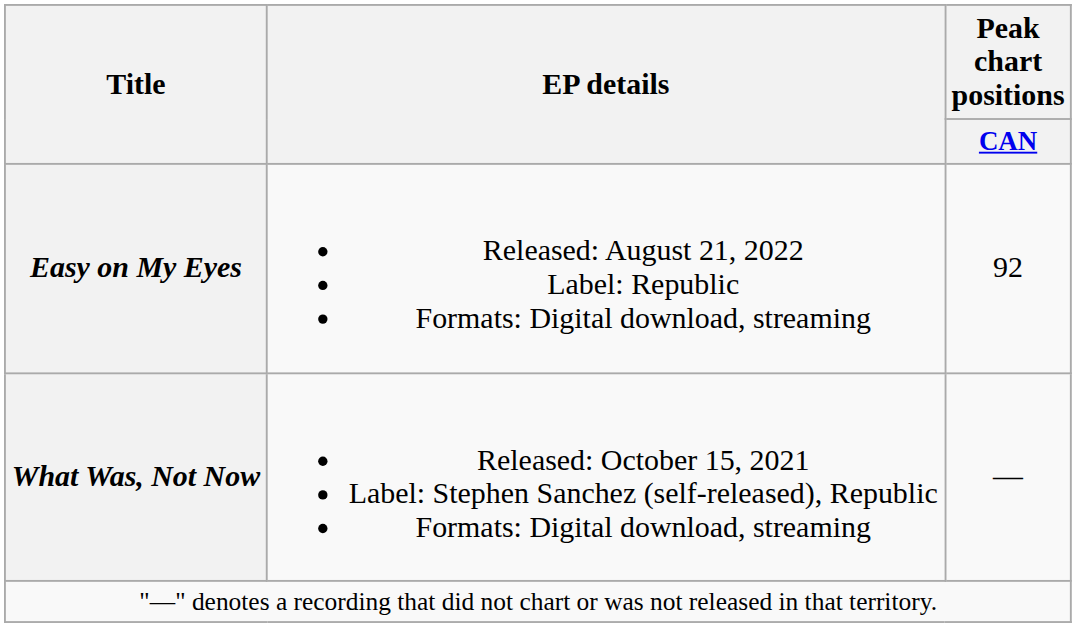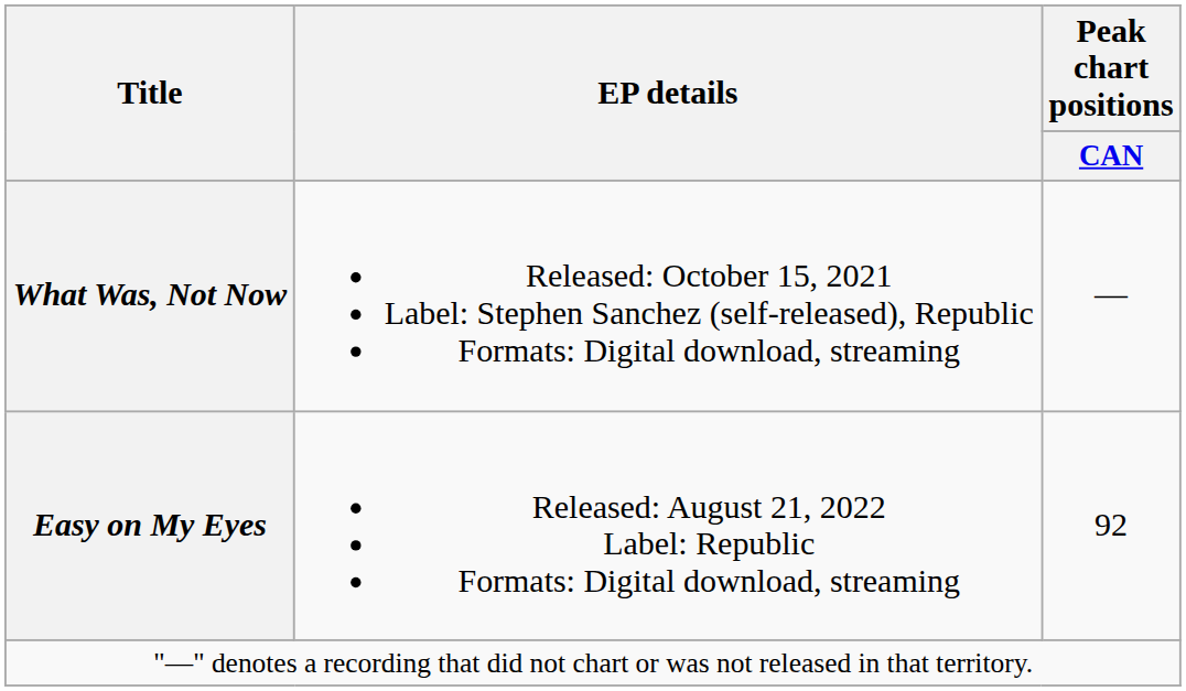 <table class="wikitable plainrowheaders" style="text-align:center;">
 <tr>
 <th scope="col" rowspan="2">Title</th>
 <th scope="col" rowspan="2">EP details</th>
 <th scope="col" colspan="1">Peak chart positions</th>
 </tr>
 <tr>
 <th scope="col" style="width:3em;font-size:90%;"><a href='#'>CAN</a><br></th>
 </tr>
 <tr>
+<th scope="row"><em>What Was, Not Now</em></th>
+<td><br><ul><li>Released: October 15, 2021</li><li>Label: Stephen Sanchez (self-released), Republic</li><li>Formats: Digital download, streaming</li></ul></td>
+<td>—</td>
+</tr>
+<tr>
 <th scope="row"><em>Easy on My Eyes</em></th>
 <td><br><ul><li>Released: August 21, 2022</li><li>Label: Republic</li><li>Formats: Digital download, streaming</li></ul></td>
 <td>92</td>
 </tr>
 <tr>
-<th scope="row"><em>What Was, Not Now</em></th>
-<td><br><ul><li>Released: October 15, 2021</li><li>Label: Stephen Sanchez (self-released), Republic</li><li>Formats: Digital download, streaming</li></ul></td>
-<td>—</td>
-</tr>
-<tr>
 <td colspan="3" style="font-size:85%">"—" denotes a recording that did not chart or was not released in that territory.</td>
 </tr>
 </table>
